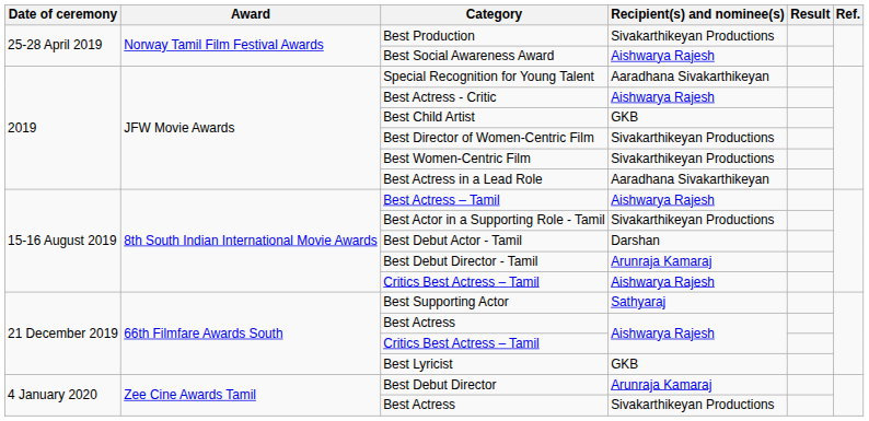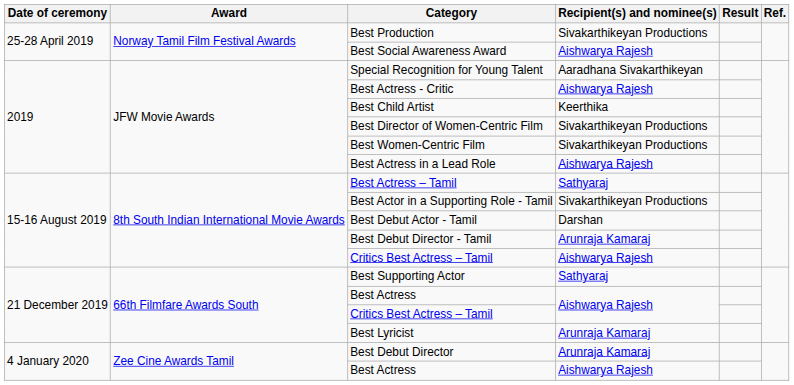 <table class="wikitable sortable">
 <tr>
 <th>Date of ceremony</th>
 <th>Award</th>
 <th>Category</th>
 <th>Recipient(s) and nominee(s)</th>
 <th>Result</th>
 <th>Ref.</th>
 </tr>
 <tr>
 <td rowspan="2">25-28 April 2019</td>
 <td rowspan="2"><a href='#'>Norway Tamil Film Festival Awards</a></td>
 <td>Best Production</td>
 <td>Sivakarthikeyan Productions</td>
 <td></td>
 <td rowspan="2"></td>
 </tr>
 <tr>
 <td>Best Social Awareness Award</td>
 <td><a href='#'>Aishwarya Rajesh</a></td>
 <td></td>
 </tr>
 <tr>
 <td rowspan="6">2019</td>
 <td rowspan="6">JFW Movie Awards</td>
 <td>Special Recognition for Young Talent</td>
 <td>Aaradhana Sivakarthikeyan</td>
 <td></td>
 <td rowspan="6"></td>
 </tr>
 <tr>
 <td>Best Actress - Critic</td>
 <td><a href='#'>Aishwarya Rajesh</a></td>
 <td></td>
 </tr>
 <tr>
 <td>Best Child Artist</td>
-<td>GKB</td>
+<td>Keerthika</td>
 <td></td>
 </tr>
 <tr>
 <td>Best Director of Women-Centric Film</td>
 <td>Sivakarthikeyan Productions</td>
 <td></td>
 </tr>
 <tr>
 <td>Best Women-Centric Film</td>
 <td>Sivakarthikeyan Productions</td>
 <td></td>
 </tr>
 <tr>
 <td>Best Actress in a Lead Role</td>
-<td>Aaradhana Sivakarthikeyan</td>
+<td><a href='#'>Aishwarya Rajesh</a></td>
 <td></td>
 </tr>
 <tr>
 <td rowspan="5">15-16 August 2019</td>
 <td rowspan="5"><a href='#'>8th South Indian International Movie Awards</a></td>
 <td><a href='#'>Best Actress – Tamil</a></td>
-<td><a href='#'>Aishwarya Rajesh</a></td>
+<td><a href='#'>Sathyaraj</a></td>
 <td></td>
 <td rowspan="5"><br></td>
 </tr>
 <tr>
 <td>Best Actor in a Supporting Role - Tamil</td>
 <td>Sivakarthikeyan Productions</td>
 <td></td>
 </tr>
 <tr>
 <td>Best Debut Actor - Tamil</td>
 <td>Darshan</td>
 <td></td>
 </tr>
 <tr>
 <td>Best Debut Director - Tamil</td>
 <td><a href='#'>Arunraja Kamaraj</a></td>
 <td></td>
 </tr>
 <tr>
 <td><a href='#'>Critics Best Actress – Tamil</a></td>
 <td><a href='#'>Aishwarya Rajesh</a></td>
 <td></td>
 </tr>
 <tr>
 <td rowspan="4">21 December 2019</td>
 <td rowspan="4"><a href='#'>66th Filmfare Awards South</a></td>
 <td>Best Supporting Actor</td>
 <td><a href='#'>Sathyaraj</a></td>
 <td></td>
 <td rowspan="4"></td>
 </tr>
 <tr>
 <td>Best Actress</td>
 <td rowspan="2"><a href='#'>Aishwarya Rajesh</a></td>
 <td></td>
 </tr>
 <tr>
 <td><a href='#'>Critics Best Actress – Tamil</a></td>
 <td></td>
 </tr>
 <tr>
 <td>Best Lyricist</td>
-<td>GKB</td>
+<td><a href='#'>Arunraja Kamaraj</a></td>
 <td></td>
 </tr>
 <tr>
 <td rowspan="2">4 January 2020</td>
 <td rowspan="2"><a href='#'>Zee Cine Awards Tamil</a></td>
 <td>Best Debut Director</td>
 <td><a href='#'>Arunraja Kamaraj</a></td>
 <td></td>
 <td rowspan="2"></td>
 </tr>
 <tr>
 <td>Best Actress</td>
-<td>Sivakarthikeyan Productions</td>
+<td><a href='#'>Aishwarya Rajesh</a></td>
 <td></td>
 </tr>
 </table>
